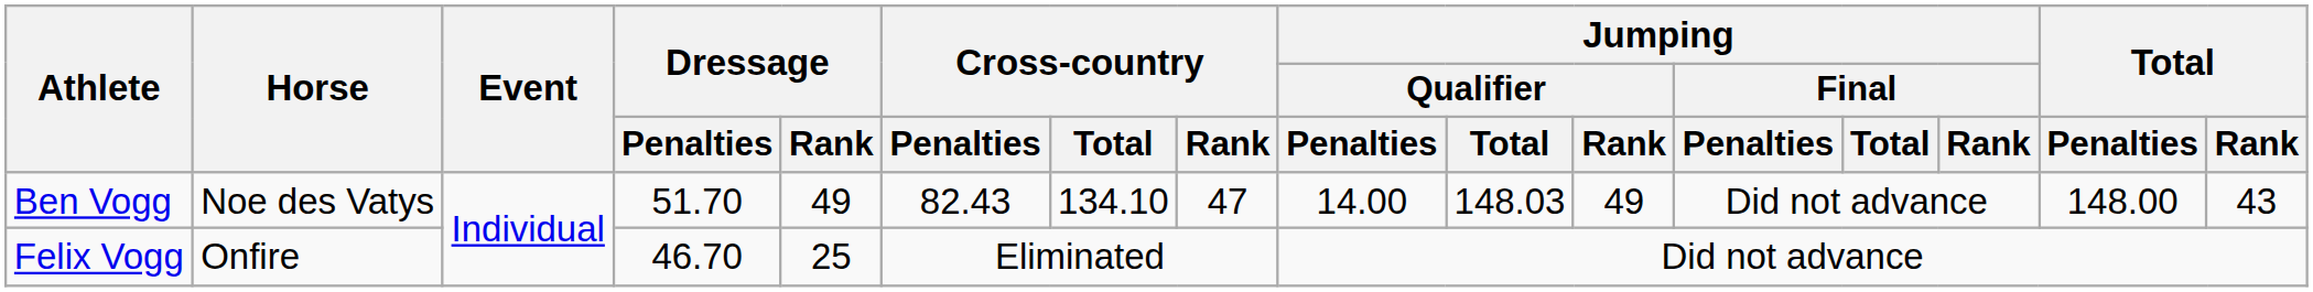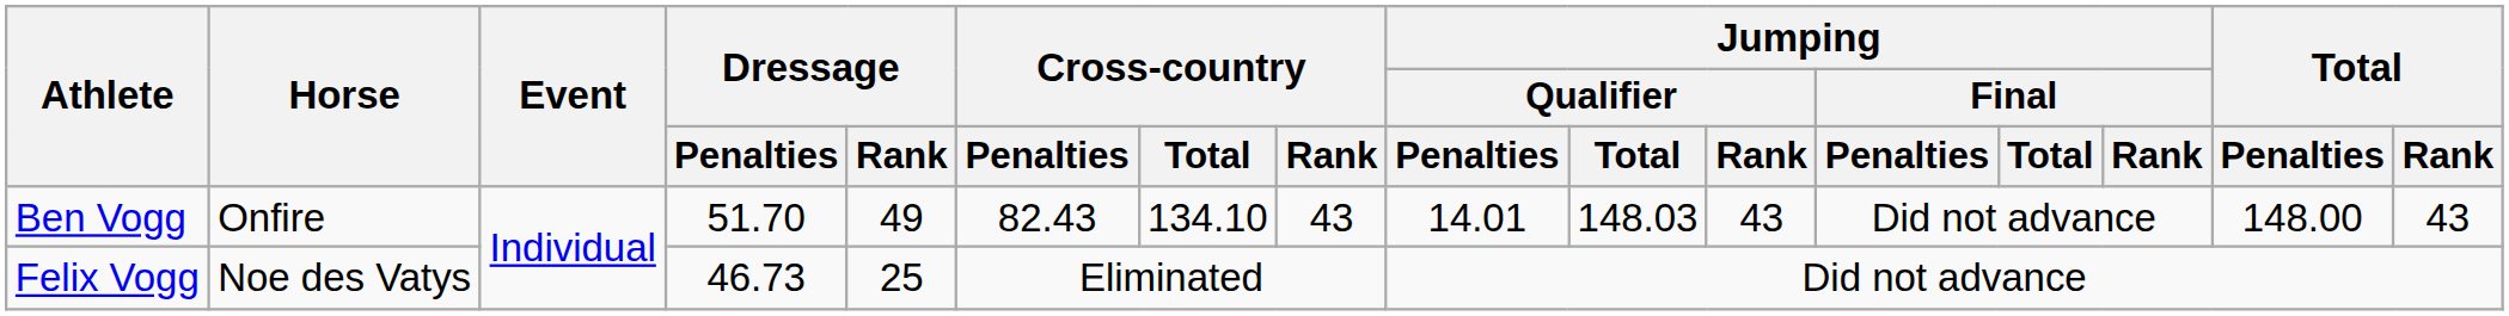 <table class=wikitable style="font-size:90%">
 <tr>
 <th rowspan="3">Athlete</th>
 <th rowspan="3">Horse</th>
 <th rowspan="3">Event</th>
 <th colspan="2" rowspan="2">Dressage</th>
 <th colspan="3" rowspan="2">Cross-country</th>
 <th colspan="6">Jumping</th>
 <th colspan="2" rowspan="2">Total</th>
 </tr>
 <tr style="font-size:95%">
 <th colspan="3">Qualifier</th>
 <th colspan="3">Final</th>
 </tr>
 <tr style="font-size:95%">
 <th>Penalties</th>
 <th>Rank</th>
 <th>Penalties</th>
 <th>Total</th>
 <th>Rank</th>
 <th>Penalties</th>
 <th>Total</th>
 <th>Rank</th>
 <th>Penalties</th>
 <th>Total</th>
 <th>Rank</th>
 <th>Penalties</th>
 <th>Rank</th>
 </tr>
 <tr align=center>
 <td align=left><a href='#'>Ben Vogg</a></td>
-<td align=left>Noe des Vatys</td>
+<td align=left>Onfire</td>
 <td align=left rowspan=2><a href='#'>Individual</a></td>
 <td>51.70</td>
 <td>49</td>
 <td>82.43</td>
 <td>134.10</td>
-<td>47</td>
-<td>14.00</td>
+<td>43</td>
+<td>14.01</td>
 <td>148.03</td>
-<td>49</td>
+<td>43</td>
 <td colspan=3>Did not advance</td>
 <td>148.00</td>
 <td>43</td>
 </tr>
 <tr align=center>
 <td align=left><a href='#'>Felix Vogg</a></td>
-<td align=left>Onfire</td>
-<td>46.70</td>
+<td align=left>Noe des Vatys</td>
+<td>46.73</td>
 <td>25</td>
 <td colspan=3>Eliminated</td>
 <td colspan=8>Did not advance</td>
 </tr>
 </table>
